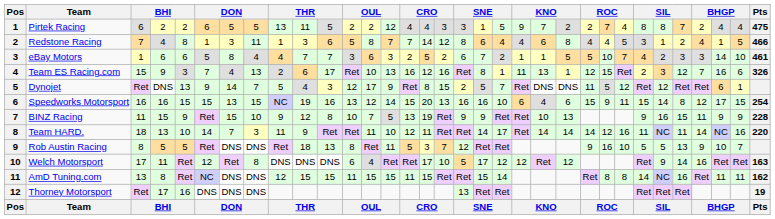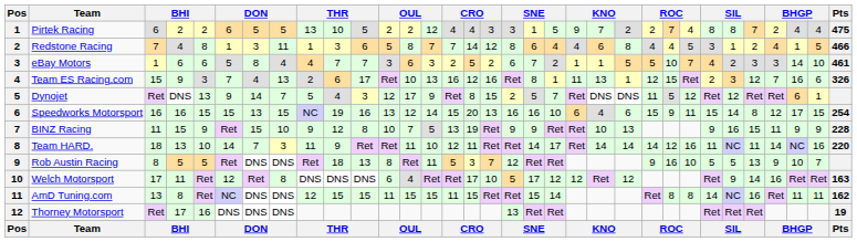 <table class="wikitable" style="font-size: 85%; text-align: center;">
 <tr valign="top">
 <th valign="middle">Pos</th>
 <th valign="middle">Team</th>
 <th colspan="3"><a href='#'>BHI</a></th>
 <th colspan="3"><a href='#'>DON</a></th>
 <th colspan="3"><a href='#'>THR</a></th>
 <th colspan="3"><a href='#'>OUL</a></th>
 <th colspan="3"><a href='#'>CRO</a></th>
 <th colspan="3"><a href='#'>SNE</a></th>
 <th colspan="3"><a href='#'>KNO</a></th>
 <th colspan="3"><a href='#'>ROC</a></th>
 <th colspan="3"><a href='#'>SIL</a></th>
 <th colspan="3"><a href='#'>BHGP</a></th>
 <th valign=middle>Pts</th>
 </tr>
 <tr>
 <th>1</th>
 <td align=left><a href='#'>Pirtek Racing</a></td>
 <td style="background:#dfdfdf;">6</td>
 <td style="background:#ffffbf;">2</td>
 <td style="background:#ffffbf;">2</td>
 <td style="background:#ffdf9f;">6</td>
 <td style="background:#ffdf9f;">5</td>
 <td style="background:#ffdf9f;">5</td>
 <td style="background:#dfffdf;">13</td>
-<td style="background:#dfffdf;">11</td>
+<td style="background:#dfffdf;">10</td>
 <td style="background:#dfdfdf;">5</td>
 <td style="background:#ffffbf;">2</td>
 <td style="background:#ffffbf;">2</td>
 <td style="background:#dfffdf;">12</td>
 <td style="background:#dfdfdf;">4</td>
 <td style="background:#dfdfdf;">4</td>
 <td style="background:#dfdfdf;">3</td>
 <td style="background:#dfdfdf;">3</td>
 <td style="background:#ffffbf;">1</td>
 <td style="background:#dfffdf;">5</td>
 <td style="background:#dfffdf;">9</td>
 <td style="background:#dfffdf;">7</td>
 <td style="background:#dfdfdf;">2</td>
 <td style="background:#ffffbf;">2</td>
 <td style="background:#ffdf9f;">7</td>
 <td style="background:#ffffbf;">4</td>
 <td style="background:#dfffdf;">8</td>
 <td style="background:#dfffdf;">8</td>
 <td style="background:#ffdf9f;">7</td>
 <td style="background:#ffffbf;">2</td>
 <td style="background:#dfdfdf;">4</td>
 <td style="background:#dfdfdf;">4</td>
 <th>475</th>
 </tr>
 <tr>
 <th>2</th>
 <td align=left><a href='#'>Redstone Racing</a></td>
 <td style="background:#ffdf9f;">7</td>
 <td style="background:#dfdfdf;">4</td>
 <td style="background:#dfffdf;">8</td>
 <td style="background:#ffffbf;">1</td>
 <td style="background:#ffffbf;">3</td>
 <td style="background:#dfffdf;">11</td>
 <td style="background:#ffffbf;">1</td>
 <td style="background:#ffffbf;">3</td>
 <td style="background:#ffdf9f;">6</td>
 <td style="background:#ffdf9f;">5</td>
 <td style="background:#dfffdf;">8</td>
 <td style="background:#ffdf9f;">7</td>
 <td style="background:#dfffdf;">7</td>
 <td style="background:#dfffdf;">14</td>
 <td style="background:#dfffdf;">12</td>
 <td style="background:#dfffdf;">8</td>
 <td style="background:#ffdf9f;">6</td>
 <td style="background:#ffdf9f;">4</td>
 <td style="background:#dfdfdf;">4</td>
 <td style="background:#ffdf9f;">6</td>
 <td style="background:#dfffdf;">8</td>
 <td style="background:#dfdfdf;">4</td>
 <td style="background:#ffffbf;">4</td>
 <td style="background:#dfdfdf;">5</td>
 <td style="background:#dfdfdf;">3</td>
 <td style="background:#ffffbf;">1</td>
 <td style="background:#ffffbf;">2</td>
 <td style="background:#ffdf9f;">4</td>
 <td style="background:#ffffbf;">1</td>
 <td style="background:#ffdf9f;">5</td>
 <th>466</th>
 </tr>
 <tr>
 <th>3</th>
 <td align=left><a href='#'>eBay Motors</a></td>
 <td style="background:#ffffbf;">1</td>
 <td style="background:#dfffdf;">6</td>
 <td style="background:#dfffdf;">6</td>
 <td style="background:#dfdfdf;">5</td>
 <td style="background:#dfffdf;">8</td>
 <td style="background:#dfdfdf;">4</td>
 <td style="background:#ffdf9f;">4</td>
 <td style="background:#dfffdf;">7</td>
 <td style="background:#dfffdf;">7</td>
 <td style="background:#dfdfdf;">3</td>
 <td style="background:#ffdf9f;">6</td>
 <td style="background:#ffffbf;">3</td>
 <td style="background:#ffffbf;">2</td>
 <td style="background:#ffdf9f;">5</td>
 <td style="background:#ffffbf;">2</td>
 <td style="background:#dfffdf;">6</td>
 <td style="background:#dfffdf;">7</td>
 <td style="background:#dfdfdf;">2</td>
 <td style="background:#ffffbf;">1</td>
 <td style="background:#ffffbf;">1</td>
 <td style="background:#ffdf9f;">5</td>
 <td style="background:#ffdf9f;">5</td>
 <td style="background:#dfffdf;">10</td>
 <td style="background:#ffdf9f;">7</td>
 <td style="background:#ffdf9f;">4</td>
 <td style="background:#dfdfdf;">2</td>
 <td style="background:#dfdfdf;">3</td>
 <td style="background:#dfdfdf;">3</td>
 <td style="background:#dfffdf;">14</td>
 <td style="background:#dfffdf;">10</td>
 <th>461</th>
 </tr>
 <tr>
 <th>4</th>
 <td align=left nowrap><a href='#'>Team ES Racing.com</a></td>
 <td style="background:#dfffdf;">15</td>
 <td style="background:#dfffdf;">9</td>
 <td style="background:#dfdfdf;">3</td>
 <td style="background:#dfffdf;">7</td>
 <td style="background:#dfdfdf;">4</td>
 <td style="background:#dfffdf;">13</td>
 <td style="background:#dfdfdf;">2</td>
 <td style="background:#ffdf9f;">6</td>
 <td style="background:#dfffdf;">17</td>
 <td style="background:#efcfff;">Ret</td>
 <td style="background:#dfffdf;">10</td>
 <td style="background:#dfffdf;">13</td>
 <td style="background:#dfffdf;">16</td>
 <td style="background:#dfffdf;">12</td>
 <td style="background:#dfffdf;">16</td>
 <td style="background:#efcfff;">Ret</td>
 <td style="background:#dfffdf;">8</td>
 <td style="background:#ffffbf;">1</td>
 <td style="background:#dfffdf;">11</td>
 <td style="background:#dfffdf;">13</td>
 <td style="background:#ffffbf;">1</td>
 <td style="background:#dfffdf;">12</td>
 <td style="background:#dfffdf;">15</td>
 <td style="background:#efcfff;">Ret</td>
 <td style="background:#ffffbf;">2</td>
 <td style="background:#ffdf9f;">3</td>
 <td style="background:#dfffdf;">12</td>
 <td style="background:#dfffdf;">7</td>
 <td style="background:#dfffdf;">16</td>
 <td style="background:#dfffdf;">6</td>
 <th>326</th>
 </tr>
 <tr>
 <th>5</th>
 <td align=left><a href='#'>Dynojet</a></td>
 <td style="background:#efcfff;">Ret</td>
 <td style="background:#ffffff;">DNS</td>
 <td style="background:#dfffdf;">13</td>
 <td style="background:#dfffdf;">9</td>
 <td style="background:#dfffdf;">14</td>
 <td style="background:#dfffdf;">7</td>
 <td style="background:#dfffdf;">5</td>
 <td style="background:#dfdfdf;">4</td>
 <td style="background:#ffffbf;">3</td>
 <td style="background:#dfffdf;">12</td>
 <td style="background:#dfffdf;">17</td>
 <td style="background:#dfffdf;">9</td>
 <td style="background:#efcfff;">Ret</td>
 <td style="background:#dfffdf;">8</td>
 <td style="background:#dfffdf;">15</td>
 <td style="background:#ffffbf;">2</td>
 <td style="background:#dfdfdf;">5</td>
 <td style="background:#dfffdf;">7</td>
 <td style="background:#efcfff;">Ret</td>
 <td style="background:#ffffff;">DNS</td>
 <td style="background:#ffffff;">DNS</td>
 <td style="background:#dfffdf;">11</td>
 <td style="background:#dfdfdf;">5</td>
 <td style="background:#dfffdf;">12</td>
 <td style="background:#efcfff;">Ret</td>
 <td style="background:#dfffdf;">12</td>
 <td style="background:#efcfff;">Ret</td>
 <td style="background:#efcfff;">Ret</td>
 <td style="background:#ffdf9f;">6</td>
 <td style="background:#ffffbf;">1</td>
 <th></th>
 </tr>
 <tr>
 <th>6</th>
 <td align=left nowrap><a href='#'>Speedworks Motorsport</a></td>
 <td style="background:#dfffdf;">16</td>
 <td style="background:#dfffdf;">16</td>
 <td style="background:#dfffdf;">15</td>
 <td style="background:#dfffdf;">15</td>
 <td style="background:#dfffdf;">13</td>
 <td style="background:#dfffdf;">15</td>
 <td style="background:#cfcfff;">NC</td>
 <td style="background:#dfffdf;">19</td>
 <td style="background:#dfffdf;">16</td>
 <td style="background:#dfffdf;">13</td>
 <td style="background:#dfffdf;">12</td>
 <td style="background:#dfffdf;">14</td>
 <td style="background:#dfffdf;">15</td>
 <td style="background:#dfffdf;">20</td>
 <td style="background:#dfffdf;">13</td>
 <td style="background:#dfffdf;">16</td>
 <td style="background:#dfffdf;">16</td>
 <td style="background:#dfffdf;">10</td>
 <td style="background:#ffdf9f;">6</td>
 <td style="background:#dfdfdf;">4</td>
 <td style="background:#dfffdf;">6</td>
 <td style="background:#dfffdf;">15</td>
 <td style="background:#dfffdf;">9</td>
 <td style="background:#dfffdf;">11</td>
 <td style="background:#dfffdf;">15</td>
 <td style="background:#dfffdf;">14</td>
 <td style="background:#dfffdf;">8</td>
 <td style="background:#dfffdf;">12</td>
 <td style="background:#dfffdf;">17</td>
 <td style="background:#dfffdf;">15</td>
 <th>254</th>
 </tr>
 <tr>
 <th>7</th>
 <td align=left><a href='#'>BINZ Racing</a></td>
 <td style="background:#dfffdf;">11</td>
 <td style="background:#dfffdf;">15</td>
 <td style="background:#dfffdf;">9</td>
 <td style="background:#efcfff;">Ret</td>
 <td style="background:#dfffdf;">15</td>
 <td style="background:#dfffdf;">10</td>
 <td style="background:#dfffdf;">9</td>
 <td style="background:#dfffdf;">12</td>
 <td style="background:#dfffdf;">8</td>
 <td style="background:#dfffdf;">10</td>
 <td style="background:#dfffdf;">7</td>
 <td style="background:#dfdfdf;">5</td>
 <td style="background:#dfffdf;">13</td>
 <td style="background:#dfffdf;">19</td>
 <td style="background:#efcfff;">Ret</td>
 <td style="background:#dfffdf;">9</td>
 <td style="background:#dfffdf;">9</td>
 <td style="background:#efcfff;">Ret</td>
 <td style="background:#efcfff;">Ret</td>
 <td style="background:#dfffdf;">10</td>
 <td style="background:#dfffdf;">13</td>
 <td></td>
 <td></td>
 <td></td>
 <td style="background:#dfffdf;">9</td>
 <td style="background:#dfffdf;">16</td>
 <td style="background:#dfffdf;">15</td>
 <td style="background:#dfffdf;">11</td>
 <td style="background:#dfffdf;">9</td>
 <td style="background:#dfffdf;">9</td>
 <th>228</th>
 </tr>
 <tr>
 <th>8</th>
 <td align=left><a href='#'>Team HARD.</a></td>
 <td style="background:#dfffdf;">18</td>
 <td style="background:#dfffdf;">13</td>
 <td style="background:#dfffdf;">10</td>
 <td style="background:#dfffdf;">14</td>
 <td style="background:#dfffdf;">7</td>
 <td style="background:#ffffbf;">3</td>
 <td style="background:#dfffdf;">11</td>
 <td style="background:#dfffdf;">9</td>
 <td style="background:#efcfff;">Ret</td>
 <td style="background:#efcfff;">Ret</td>
 <td style="background:#dfffdf;">11</td>
 <td style="background:#dfffdf;">10</td>
 <td style="background:#dfffdf;">12</td>
 <td style="background:#dfffdf;">11</td>
 <td style="background:#efcfff;">Ret</td>
 <td style="background:#efcfff;">Ret</td>
 <td style="background:#dfffdf;">14</td>
 <td style="background:#dfffdf;">17</td>
 <td style="background:#efcfff;">Ret</td>
 <td style="background:#dfffdf;">14</td>
 <td style="background:#dfffdf;">14</td>
 <td style="background:#dfffdf;">14</td>
 <td style="background:#dfffdf;">12</td>
 <td style="background:#dfffdf;">16</td>
 <td style="background:#dfffdf;">11</td>
 <td style="background:#cfcfff;">NC</td>
 <td style="background:#dfffdf;">11</td>
 <td style="background:#dfffdf;">14</td>
 <td style="background:#cfcfff;">NC</td>
 <td style="background:#dfffdf;">16</td>
 <th>220</th>
 </tr>
 <tr>
 <th>9</th>
 <td align=left><a href='#'>Rob Austin Racing</a></td>
 <td style="background:#dfffdf;">8</td>
 <td style="background:#ffdf9f;">5</td>
 <td style="background:#ffdf9f;">5</td>
 <td style="background:#efcfff;">Ret</td>
 <td style="background:#ffffff;">DNS</td>
 <td style="background:#ffffff;">DNS</td>
 <td style="background:#efcfff;">Ret</td>
 <td style="background:#dfffdf;">18</td>
 <td style="background:#dfffdf;">13</td>
 <td style="background:#dfffdf;">8</td>
 <td style="background:#efcfff;">Ret</td>
 <td style="background:#dfffdf;">11</td>
 <td style="background:#ffdf9f;">5</td>
 <td style="background:#ffffbf;">3</td>
 <td style="background:#ffdf9f;">7</td>
 <td style="background:#dfffdf;">12</td>
 <td style="background:#efcfff;">Ret</td>
 <td style="background:#efcfff;">Ret</td>
 <td></td>
 <td></td>
 <td></td>
 <td style="background:#dfffdf;">9</td>
 <td style="background:#dfffdf;">16</td>
 <td style="background:#dfffdf;">10</td>
 <td style="background:#dfffdf;">5</td>
 <td style="background:#dfffdf;">5</td>
 <td style="background:#dfffdf;">13</td>
 <td style="background:#dfffdf;">9</td>
 <td style="background:#dfffdf;">10</td>
 <td style="background:#dfffdf;">7</td>
 <th></th>
 </tr>
 <tr>
 <th>10</th>
 <td align=left><a href='#'>Welch Motorsport</a></td>
 <td style="background:#dfffdf;">17</td>
 <td style="background:#dfffdf;">11</td>
 <td style="background:#efcfff;">Ret</td>
 <td style="background:#dfffdf;">12</td>
 <td style="background:#efcfff;">Ret</td>
 <td style="background:#dfffdf;">8</td>
 <td style="background:#ffffff;">DNS</td>
 <td style="background:#ffffff;">DNS</td>
 <td style="background:#ffffff;">DNS</td>
 <td style="background:#dfffdf;">6</td>
 <td style="background:#dfdfdf;">4</td>
 <td style="background:#efcfff;">Ret</td>
 <td style="background:#efcfff;">Ret</td>
 <td style="background:#dfffdf;">17</td>
 <td style="background:#dfffdf;">10</td>
 <td style="background:#ffdf9f;">5</td>
 <td style="background:#dfffdf;">17</td>
 <td style="background:#dfffdf;">12</td>
 <td style="background:#dfffdf;">12</td>
 <td style="background:#efcfff;">Ret</td>
 <td style="background:#dfffdf;">12</td>
 <td></td>
 <td></td>
 <td></td>
 <td style="background:#efcfff;">Ret</td>
 <td style="background:#dfffdf;">9</td>
 <td style="background:#dfffdf;">14</td>
 <td style="background:#dfffdf;">16</td>
 <td style="background:#efcfff;">Ret</td>
 <td style="background:#efcfff;">Ret</td>
 <th>163</th>
 </tr>
 <tr>
 <th>11</th>
 <td align=left><a href='#'>AmD Tuning.com</a></td>
 <td style="background:#dfffdf;">13</td>
 <td style="background:#dfffdf;">8</td>
 <td style="background:#efcfff;">Ret</td>
 <td style="background:#cfcfff;">NC</td>
 <td style="background:#ffffff;">DNS</td>
 <td style="background:#ffffff;">DNS</td>
 <td style="background:#dfffdf;">12</td>
 <td style="background:#dfffdf;">15</td>
 <td style="background:#dfffdf;">15</td>
 <td style="background:#dfffdf;">11</td>
 <td style="background:#dfffdf;">15</td>
 <td style="background:#dfffdf;">15</td>
 <td style="background:#dfffdf;">11</td>
 <td style="background:#dfffdf;">15</td>
 <td style="background:#efcfff;">Ret</td>
 <td style="background:#efcfff;">Ret</td>
 <td style="background:#dfffdf;">15</td>
 <td style="background:#dfffdf;">14</td>
 <td></td>
 <td></td>
 <td></td>
 <td style="background:#efcfff;">Ret</td>
 <td style="background:#dfffdf;">8</td>
 <td style="background:#dfffdf;">8</td>
 <td style="background:#dfffdf;">14</td>
 <td style="background:#cfcfff;">NC</td>
 <td style="background:#dfffdf;">16</td>
 <td style="background:#efcfff;">Ret</td>
 <td style="background:#dfffdf;">11</td>
 <td style="background:#dfffdf;">11</td>
 <th>162</th>
 </tr>
 <tr>
 <th>12</th>
 <td align=left><a href='#'>Thorney Motorsport</a></td>
 <td style="background:#efcfff;">Ret</td>
 <td style="background:#dfffdf;">17</td>
 <td style="background:#dfffdf;">16</td>
 <td style="background:#ffffff;">DNS</td>
 <td style="background:#ffffff;">DNS</td>
 <td style="background:#ffffff;">DNS</td>
 <td></td>
 <td></td>
 <td></td>
 <td></td>
 <td></td>
 <td></td>
 <td></td>
 <td></td>
 <td></td>
 <td style="background:#dfffdf;">13</td>
 <td style="background:#efcfff;">Ret</td>
 <td style="background:#efcfff;">Ret</td>
 <td></td>
 <td></td>
 <td></td>
 <td></td>
 <td></td>
 <td></td>
 <td style="background:#efcfff;">Ret</td>
 <td style="background:#efcfff;">Ret</td>
 <td style="background:#efcfff;">Ret</td>
 <td></td>
 <td></td>
 <td></td>
 <th>19</th>
 </tr>
 <tr valign="top">
 <th valign="middle">Pos</th>
 <th valign="middle">Team</th>
 <th colspan="3"><a href='#'>BHI</a></th>
 <th colspan="3"><a href='#'>DON</a></th>
 <th colspan="3"><a href='#'>THR</a></th>
 <th colspan="3"><a href='#'>OUL</a></th>
 <th colspan="3"><a href='#'>CRO</a></th>
 <th colspan="3"><a href='#'>SNE</a></th>
 <th colspan="3"><a href='#'>KNO</a></th>
 <th colspan="3"><a href='#'>ROC</a></th>
 <th colspan="3"><a href='#'>SIL</a></th>
 <th colspan="3"><a href='#'>BHGP</a></th>
 <th valign=middle>Pts</th>
 </tr>
 </table>
